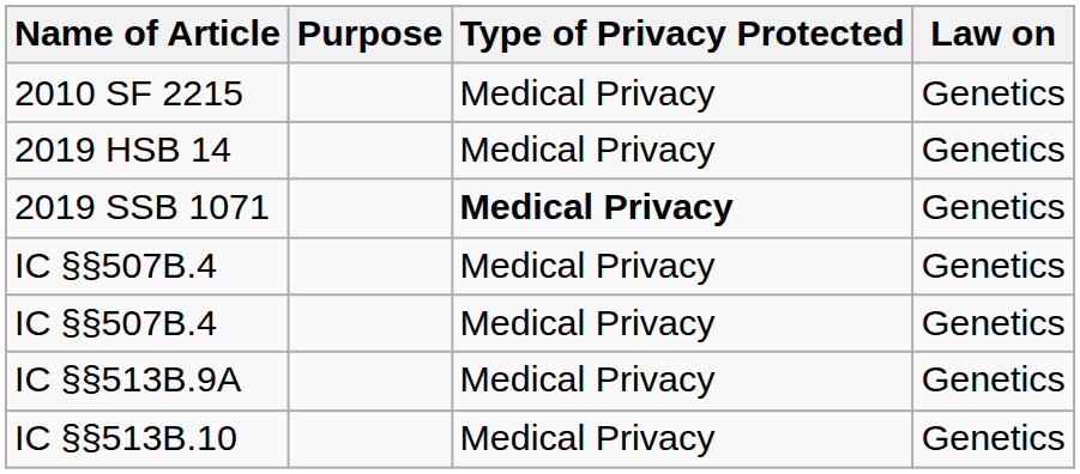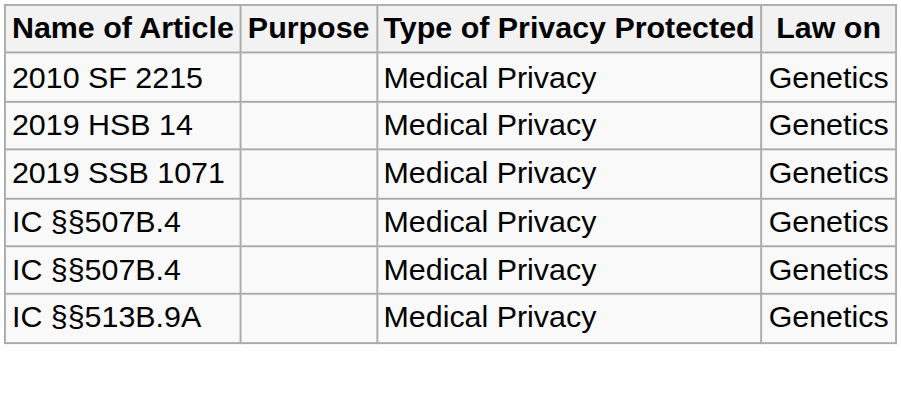 <table class="wikitable">
 <tr>
 <th>Name of Article</th>
 <th>Purpose</th>
 <th>Type of Privacy Protected</th>
 <th>Law on</th>
 </tr>
 <tr>
 <td>2010 SF 2215</td>
 <td></td>
 <td>Medical Privacy</td>
 <td>Genetics</td>
 </tr>
 <tr>
 <td>2019 HSB 14</td>
 <td></td>
 <td>Medical Privacy</td>
 <td>Genetics</td>
 </tr>
 <tr>
 <td>2019 SSB 1071</td>
 <td></td>
-<td><strong>Medical Privacy</strong></td>
+<td>Medical Privacy</td>
 <td>Genetics</td>
 </tr>
 <tr>
 <td>IC §§507B.4</td>
 <td></td>
 <td>Medical Privacy</td>
 <td>Genetics</td>
 </tr>
 <tr>
 <td>IC §§507B.4</td>
 <td></td>
 <td>Medical Privacy</td>
 <td>Genetics</td>
 </tr>
 <tr>
 <td>IC §§513B.9A</td>
 <td></td>
 <td>Medical Privacy</td>
 <td>Genetics</td>
 </tr>
-<tr>
-<td>IC §§513B.10</td>
-<td></td>
-<td>Medical Privacy</td>
-<td>Genetics</td>
-</tr>
 </table>
